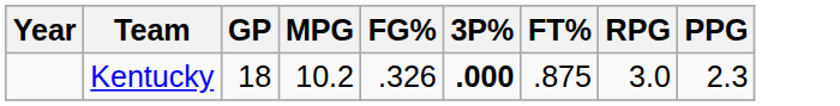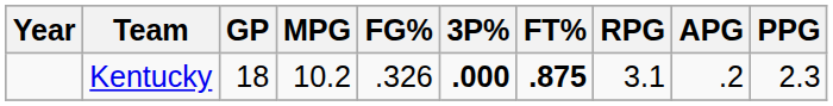 <table class="wikitable sortable" style="font-size:95%; text-align:right;">
 <tr>
 <th>Year</th>
 <th>Team</th>
 <th>GP</th>
 <th>MPG</th>
 <th>FG%</th>
 <th>3P%</th>
 <th>FT%</th>
 <th>RPG</th>
+<th>APG</th>
 <th>PPG</th>
 </tr>
 <tr>
 <td style="text-align:left;"></td>
 <td style="text-align:left;"><a href='#'>Kentucky</a></td>
 <td>18</td>
 <td>10.2</td>
 <td>.326</td>
 <td><strong>.000</strong></td>
-<td>.875</td>
-<td>3.0</td>
+<td><strong>.875</strong></td>
+<td>3.1</td>
+<td>.2</td>
 <td>2.3</td>
 </tr>
 </table>
